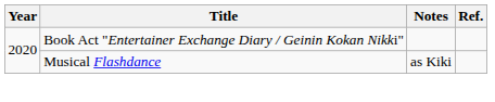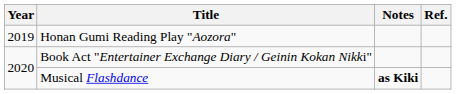 <table class="wikitable">
 <tr>
 <th>Year</th>
 <th>Title</th>
 <th>Notes</th>
 <th>Ref.</th>
+</tr>
+<tr>
+<td>2019</td>
+<td>Honan Gumi Reading Play "<em>Aozora</em>"</td>
+<td></td>
+<td></td>
 </tr>
 <tr>
 <td rowspan="2">2020</td>
 <td>Book Act "<em>Entertainer Exchange Diary / Geinin Kokan Nikk</em>i"</td>
 <td></td>
 <td></td>
 </tr>
 <tr>
 <td>Musical <em><a href='#'>Flashdance</a></em></td>
-<td>as Kiki</td>
+<td><strong>as Kiki</strong></td>
 <td></td>
 </tr>
 </table>
